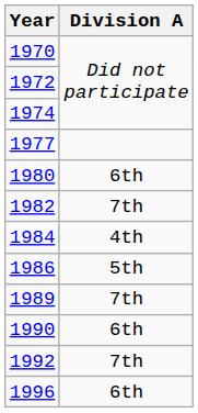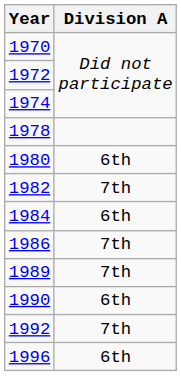 <table class="wikitable" style="text-align:center">
 <tr>
 <th>Year</th>
 <th>Division A</th>
 </tr>
 <tr>
 <td><a href='#'>1970</a></td>
 <td rowspan=3><em>Did not<br>participate</em></td>
 </tr>
 <tr>
 <td><a href='#'>1972</a></td>
 </tr>
 <tr>
 <td><a href='#'>1974</a></td>
 </tr>
 <tr>
-<td><a href='#'>1977</a></td>
+<td><a href='#'>1978</a></td>
 <td></td>
 </tr>
 <tr>
 <td><a href='#'>1980</a></td>
 <td>6th</td>
 </tr>
 <tr>
 <td><a href='#'>1982</a></td>
 <td>7th</td>
 </tr>
 <tr>
 <td><a href='#'>1984</a></td>
-<td>4th</td>
+<td>6th</td>
 </tr>
 <tr>
 <td><a href='#'>1986</a></td>
-<td>5th</td>
+<td>7th</td>
 </tr>
 <tr>
 <td><a href='#'>1989</a></td>
 <td>7th</td>
 </tr>
 <tr>
 <td><a href='#'>1990</a></td>
 <td>6th</td>
 </tr>
 <tr>
 <td><a href='#'>1992</a></td>
 <td>7th</td>
 </tr>
 <tr>
 <td><a href='#'>1996</a></td>
 <td>6th</td>
 </tr>
 </table>
